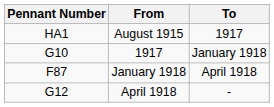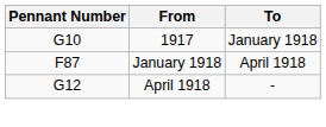 <table class="wikitable" style="text-align:center">
 <tr>
 <th>Pennant Number </th>
 <th>From</th>
 <th>To</th>
-</tr>
-<tr>
-<td>HA1</td>
-<td>August 1915</td>
-<td>1917</td>
 </tr>
 <tr>
 <td>G10</td>
 <td>1917</td>
 <td>January 1918</td>
 </tr>
 <tr>
 <td>F87</td>
 <td>January 1918</td>
 <td>April 1918</td>
 </tr>
 <tr>
 <td>G12</td>
 <td>April 1918</td>
 <td>-</td>
 </tr>
 </table>
